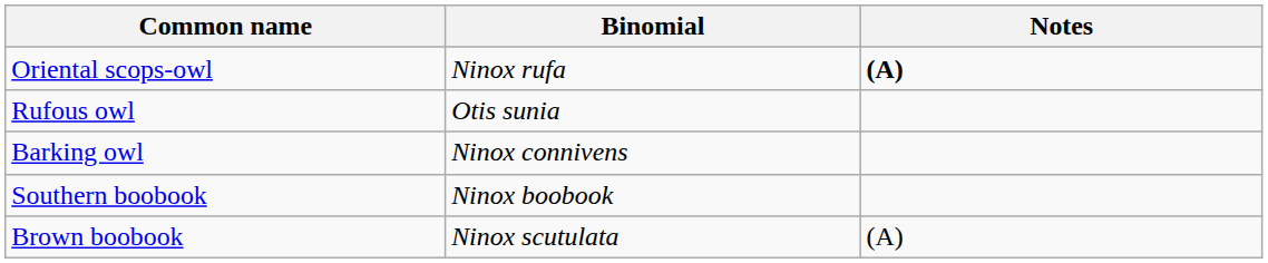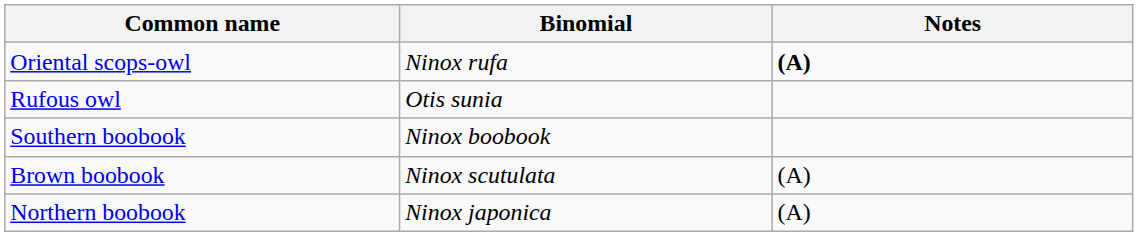 <table style="width:60%;" class="wikitable">
 <tr>
 <th width=35%>Common name</th>
 <th width=33%>Binomial</th>
 <th width=32%>Notes</th>
 </tr>
 <tr>
 <td><a href='#'>Oriental scops-owl</a></td>
 <td><em>Ninox rufa</em></td>
 <td><strong>(A)</strong></td>
 </tr>
 <tr>
 <td><a href='#'>Rufous owl</a></td>
 <td><em>Otis sunia</em></td>
 <td></td>
 </tr>
 <tr>
-<td><a href='#'>Barking owl</a></td>
-<td><em>Ninox connivens</em></td>
-<td></td>
-</tr>
-<tr>
 <td><a href='#'>Southern boobook</a></td>
 <td><em>Ninox boobook</em></td>
 <td></td>
 </tr>
 <tr>
 <td><a href='#'>Brown boobook</a></td>
 <td><em>Ninox scutulata</em></td>
 <td>(A)</td>
 </tr>
+<tr>
+<td><a href='#'>Northern boobook</a></td>
+<td><em>Ninox japonica</em></td>
+<td>(A)</td>
+</tr>
 </table>
